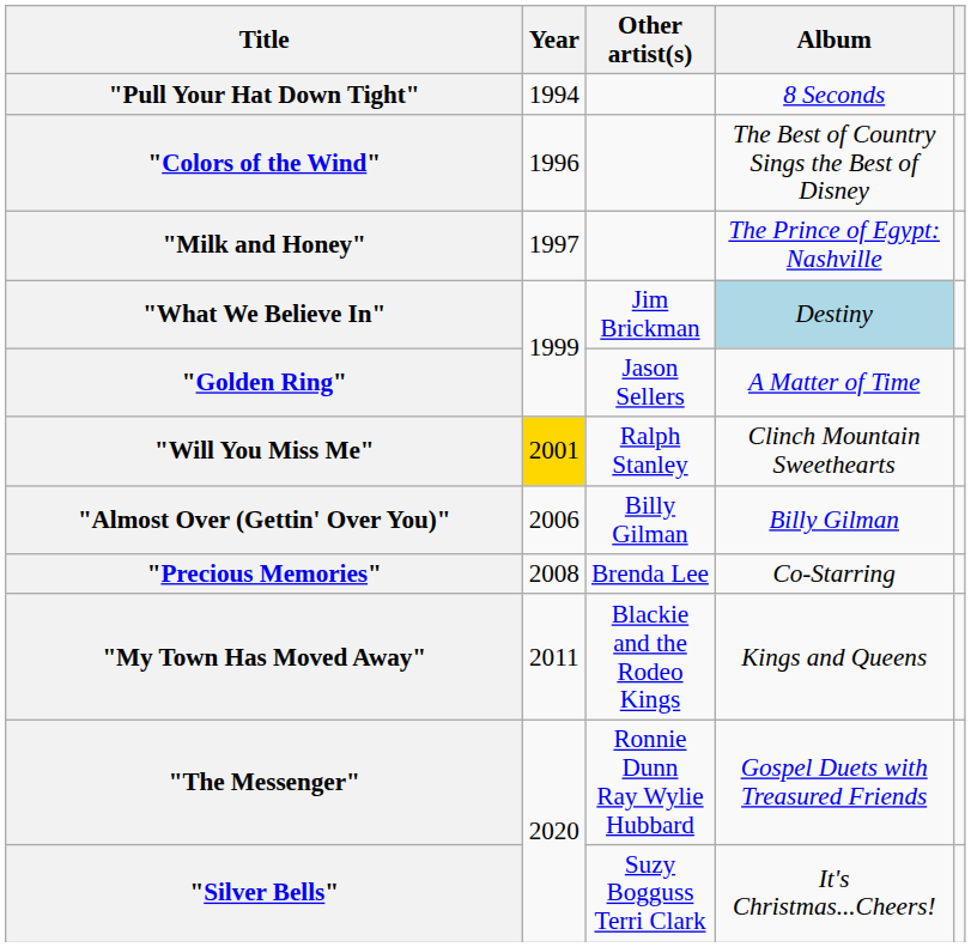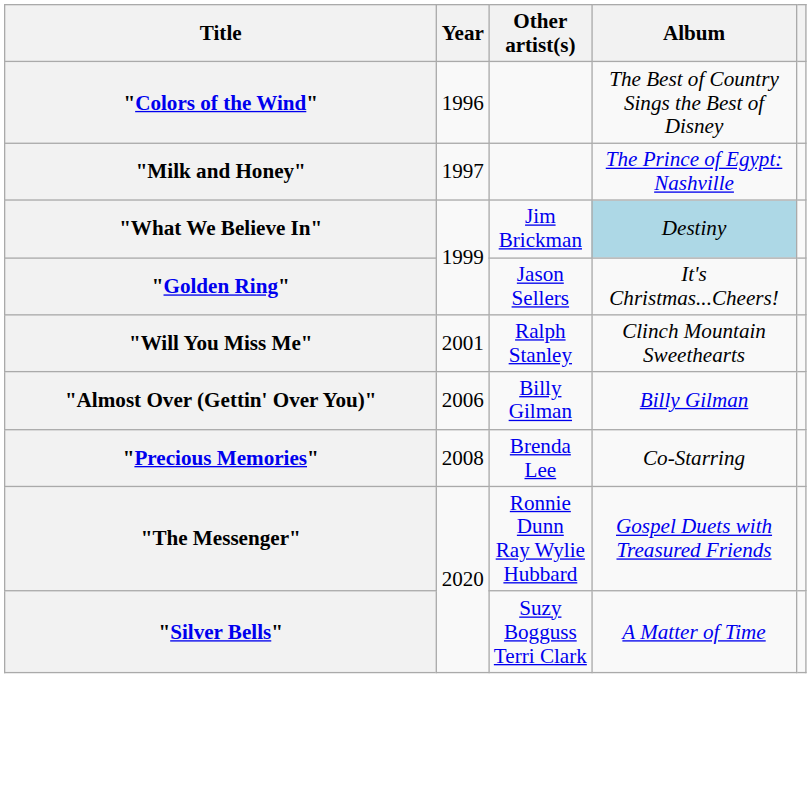 <table class="wikitable plainrowheaders" style="text-align:center;" border="1">
 <tr>
 <th scope="col" style="width:20em;">Title</th>
 <th scope="col">Year</th>
 <th scope="col">Other artist(s)</th>
 <th scope="col">Album</th>
 <th scope="col"></th>
-</tr>
-<tr>
-<th scope="row">"Pull Your Hat Down Tight"</th>
-<td>1994</td>
-<td></td>
-<td><em><a href='#'>8 Seconds</a></em></td>
-<td></td>
 </tr>
 <tr>
 <th scope="row">"<a href='#'>Colors of the Wind</a>"</th>
 <td>1996</td>
 <td></td>
 <td><em>The Best of Country Sings the Best of Disney</em></td>
 <td></td>
 </tr>
 <tr>
 <th scope="row">"Milk and Honey"</th>
 <td>1997</td>
 <td></td>
 <td><em><a href='#'>The Prince of Egypt: Nashville</a></em></td>
 <td></td>
 </tr>
 <tr>
 <th scope="row">"What We Believe In"</th>
 <td rowspan="2">1999</td>
 <td><a href='#'>Jim Brickman</a></td>
 <td style="background: lightblue;"><em>Destiny</em></td>
 <td></td>
 </tr>
 <tr>
 <th scope="row">"<a href='#'>Golden Ring</a>"</th>
 <td><a href='#'>Jason Sellers</a></td>
-<td><em><a href='#'>A Matter of Time</a></em></td>
+<td><em>It's Christmas...Cheers!</em></td>
 <td></td>
 </tr>
 <tr>
 <th scope="row">"Will You Miss Me"</th>
-<td style="background: gold;">2001</td>
+<td>2001</td>
 <td><a href='#'>Ralph Stanley</a></td>
 <td><em>Clinch Mountain Sweethearts</em></td>
 <td></td>
 </tr>
 <tr>
 <th scope="row">"Almost Over (Gettin' Over You)"</th>
 <td>2006</td>
 <td><a href='#'>Billy Gilman</a></td>
 <td><em><a href='#'>Billy Gilman</a></em></td>
 <td></td>
 </tr>
 <tr>
 <th scope="row">"<a href='#'>Precious Memories</a>"</th>
 <td>2008</td>
 <td><a href='#'>Brenda Lee</a></td>
 <td><em>Co-Starring</em></td>
 <td></td>
 </tr>
 <tr>
-<th scope="row">"My Town Has Moved Away"</th>
-<td>2011</td>
-<td><a href='#'>Blackie and the Rodeo Kings</a></td>
-<td><em>Kings and Queens</em></td>
-<td></td>
-</tr>
-<tr>
 <th scope="row">"The Messenger"</th>
 <td rowspan="2">2020</td>
 <td><a href='#'>Ronnie Dunn</a><br><a href='#'>Ray Wylie Hubbard</a></td>
 <td><em><a href='#'>Gospel Duets with Treasured Friends</a></em></td>
 <td></td>
 </tr>
 <tr>
 <th scope="row">"<a href='#'>Silver Bells</a>"</th>
 <td><a href='#'>Suzy Bogguss</a><br><a href='#'>Terri Clark</a></td>
-<td><em>It's Christmas...Cheers!</em></td>
+<td><em><a href='#'>A Matter of Time</a></em></td>
 <td></td>
 </tr>
 </table>
